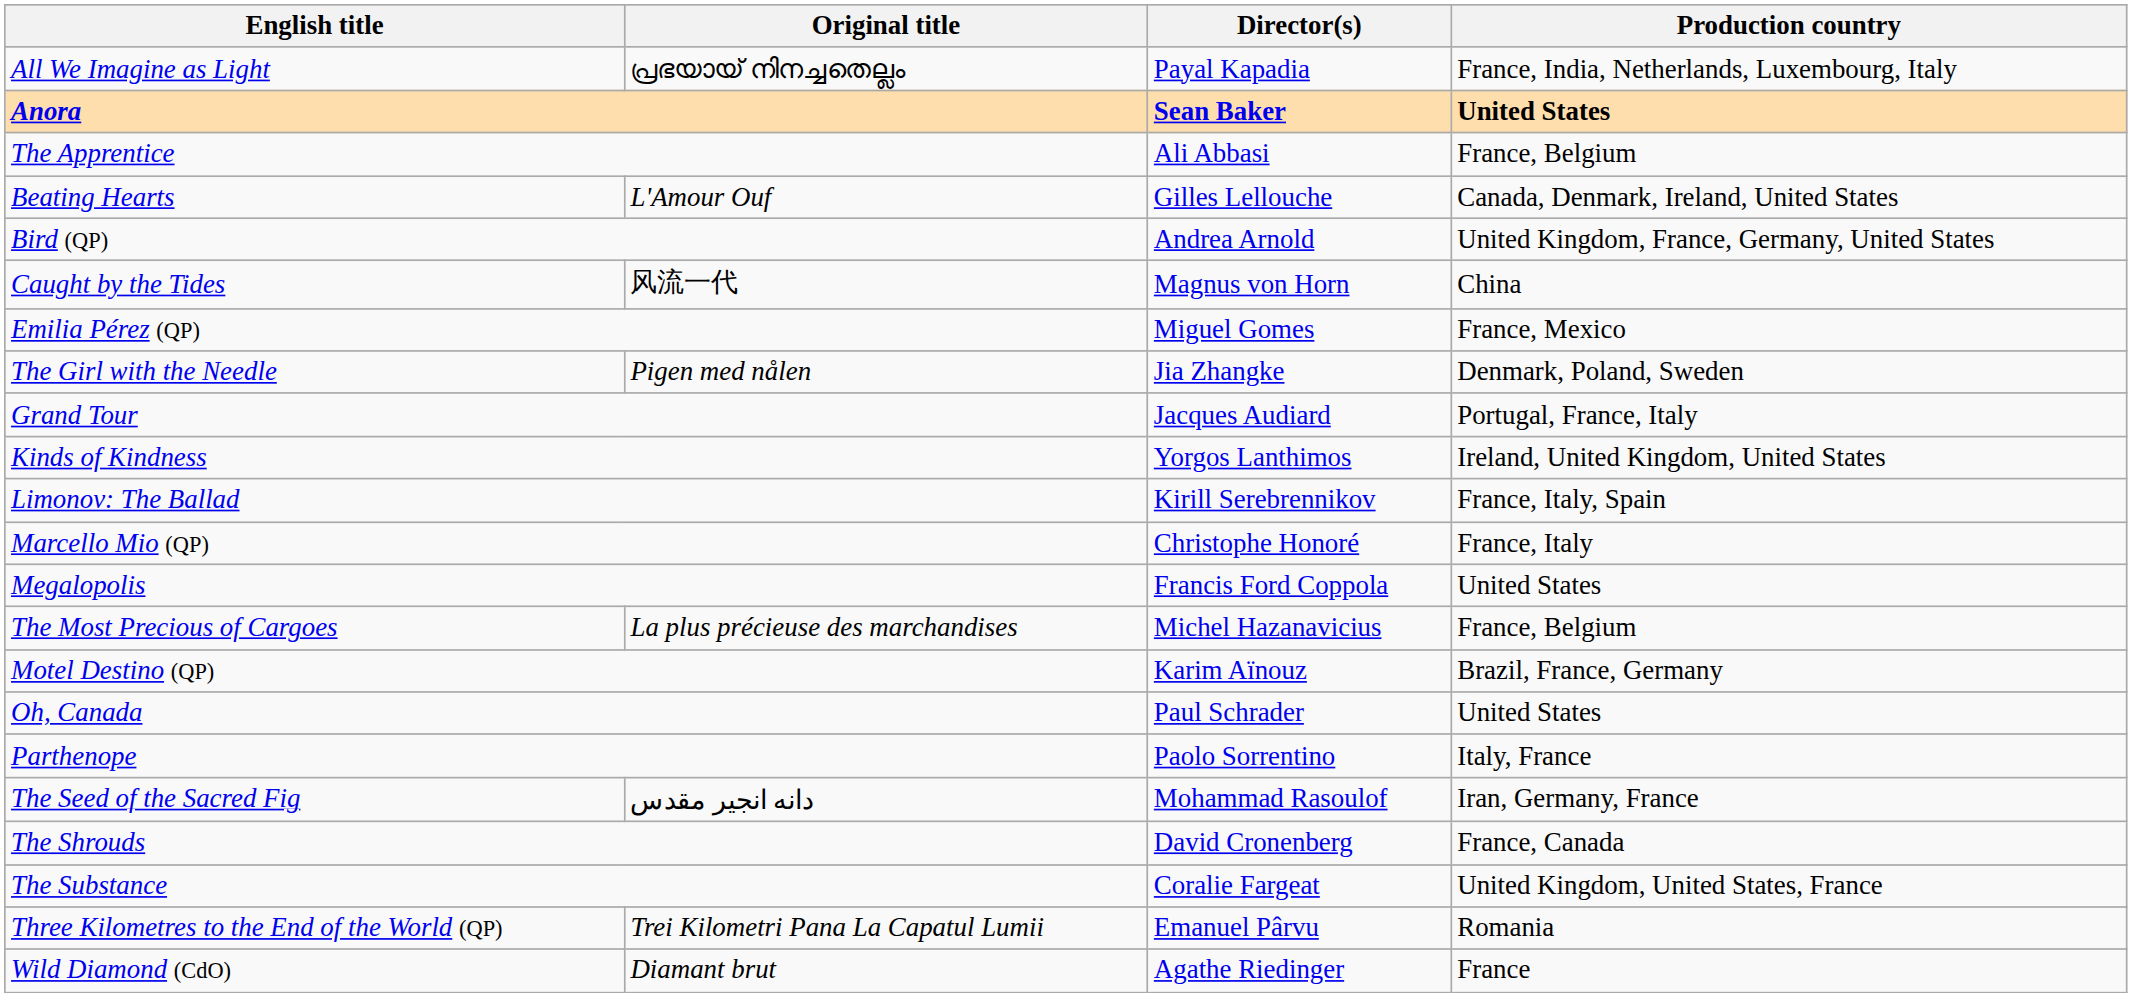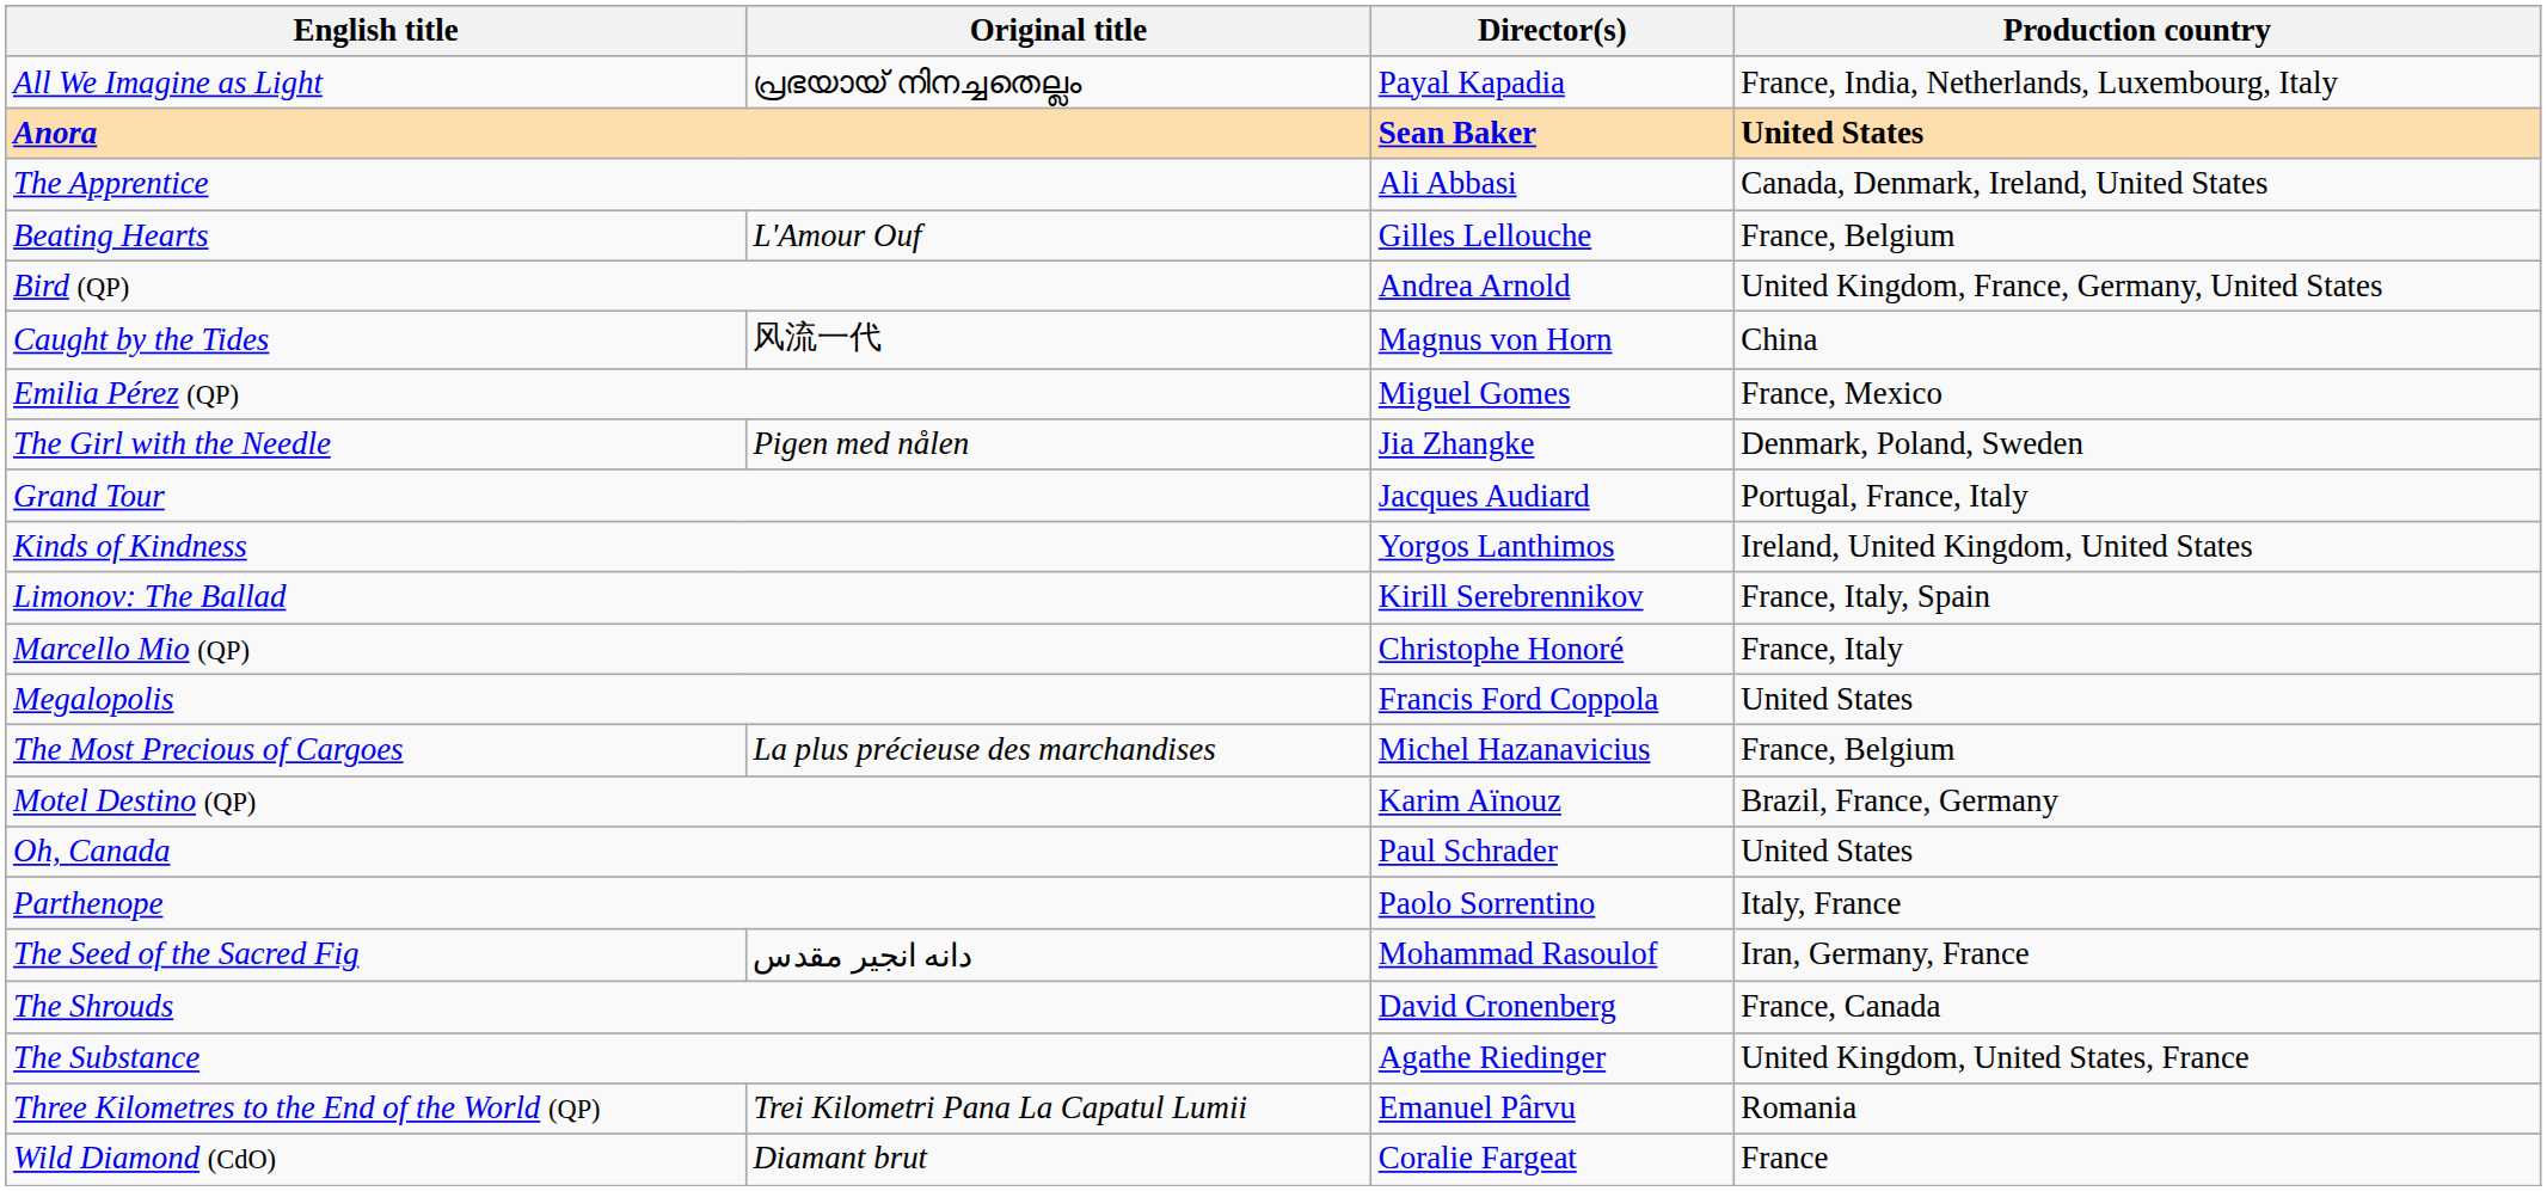 <table class="wikitable sortable" style="width:100%; margin-bottom:4px">
 <tr>
 <th>English title</th>
 <th>Original title</th>
 <th>Director(s)</th>
 <th>Production country</th>
 </tr>
 <tr>
 <td><em><a href='#'>All We Imagine as Light</a></em></td>
 <td>പ്രഭയായ് നിനച്ചതെല്ലം</td>
 <td><a href='#'>Payal Kapadia</a></td>
 <td>France, India, Netherlands, Luxembourg, Italy</td>
 </tr>
 <tr style="background:#FFDEAD;">
 <td colspan="2"><strong><em><a href='#'>Anora</a></em></strong></td>
 <td><a href='#'><strong>Sean Baker</strong></a></td>
 <td><strong>United States</strong></td>
 </tr>
 <tr>
 <td colspan="2"><em><a href='#'>The Apprentice</a></em></td>
 <td><a href='#'>Ali Abbasi</a></td>
-<td>France, Belgium</td>
+<td>Canada, Denmark, Ireland, United States</td>
 </tr>
 <tr>
 <td><em><a href='#'>Beating Hearts</a></em></td>
 <td><em>L'Amour Ouf</em></td>
 <td><a href='#'>Gilles Lellouche</a></td>
-<td>Canada, Denmark, Ireland, United States</td>
+<td>France, Belgium</td>
 </tr>
 <tr>
 <td colspan="2"><em><a href='#'>Bird</a></em> <small>(QP)</small></td>
 <td><a href='#'>Andrea Arnold</a></td>
 <td>United Kingdom, France, Germany, United States</td>
 </tr>
 <tr>
 <td><em><a href='#'>Caught by the Tides</a></em></td>
 <td>风流一代</td>
 <td><a href='#'>Magnus von Horn</a></td>
 <td>China</td>
 </tr>
 <tr>
 <td colspan="2"><em><a href='#'>Emilia Pérez</a></em> <small>(QP)</small></td>
 <td><a href='#'>Miguel Gomes</a></td>
 <td>France, Mexico</td>
 </tr>
 <tr>
 <td><em><a href='#'>The Girl with the Needle</a></em></td>
 <td><em>Pigen med nålen</em></td>
 <td><a href='#'>Jia Zhangke</a></td>
 <td>Denmark, Poland, Sweden</td>
 </tr>
 <tr>
 <td colspan="2"><em><a href='#'>Grand Tour</a></em></td>
 <td><a href='#'>Jacques Audiard</a></td>
 <td>Portugal, France, Italy</td>
 </tr>
 <tr>
 <td colspan="2"><em><a href='#'>Kinds of Kindness</a></em></td>
 <td><a href='#'>Yorgos Lanthimos</a></td>
 <td>Ireland, United Kingdom, United States</td>
 </tr>
 <tr>
 <td colspan="2"><em><a href='#'>Limonov: The Ballad</a></em></td>
 <td><a href='#'>Kirill Serebrennikov</a></td>
 <td>France, Italy, Spain</td>
 </tr>
 <tr>
 <td colspan="2"><em><a href='#'>Marcello Mio</a></em> <small>(QP)</small></td>
 <td><a href='#'>Christophe Honoré</a></td>
 <td>France, Italy</td>
 </tr>
 <tr>
 <td colspan="2"><em><a href='#'>Megalopolis</a></em></td>
 <td><a href='#'>Francis Ford Coppola</a></td>
 <td>United States</td>
 </tr>
 <tr>
 <td><em><a href='#'>The Most Precious of Cargoes</a></em></td>
 <td><em>La plus précieuse des marchandises</em></td>
 <td><a href='#'>Michel Hazanavicius</a></td>
 <td>France, Belgium</td>
 </tr>
 <tr>
 <td colspan="2"><em><a href='#'>Motel Destino</a></em> <small>(QP)</small></td>
 <td><a href='#'>Karim Aïnouz</a></td>
 <td>Brazil, France, Germany</td>
 </tr>
 <tr>
 <td colspan="2"><em><a href='#'>Oh, Canada</a></em></td>
 <td><a href='#'>Paul Schrader</a></td>
 <td>United States</td>
 </tr>
 <tr>
 <td colspan="2"><em><a href='#'>Parthenope</a></em></td>
 <td><a href='#'>Paolo Sorrentino</a></td>
 <td>Italy, France</td>
 </tr>
 <tr>
 <td><em><a href='#'>The Seed of the Sacred Fig</a></em></td>
 <td>دانه انجیر مقدس</td>
 <td><a href='#'>Mohammad Rasoulof</a></td>
 <td>Iran, Germany, France</td>
 </tr>
 <tr>
 <td colspan="2"><em><a href='#'>The Shrouds</a></em></td>
 <td><a href='#'>David Cronenberg</a></td>
 <td>France, Canada</td>
 </tr>
 <tr>
 <td colspan="2"><em><a href='#'>The Substance</a></em></td>
-<td><a href='#'>Coralie Fargeat</a></td>
+<td><a href='#'>Agathe Riedinger</a></td>
 <td>United Kingdom, United States, France</td>
 </tr>
 <tr>
 <td><em><a href='#'>Three Kilometres to the End of the World</a></em> <small>(QP)</small></td>
 <td><em>Trei Kilometri Pana La Capatul Lumii</em></td>
 <td><a href='#'>Emanuel Pârvu</a></td>
 <td>Romania</td>
 </tr>
 <tr>
 <td><em><a href='#'>Wild Diamond</a></em> <small>(CdO)</small></td>
 <td><em>Diamant brut</em></td>
-<td><a href='#'>Agathe Riedinger</a></td>
+<td><a href='#'>Coralie Fargeat</a></td>
 <td>France</td>
 </tr>
 </table>
